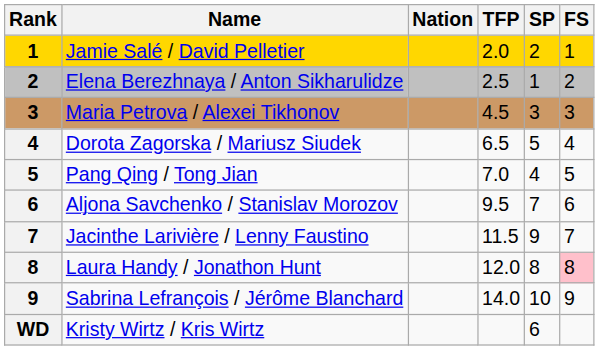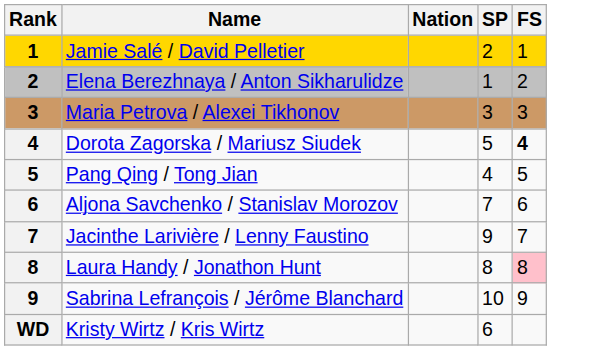 <table class="wikitable">
 <tr>
 <th>Rank</th>
 <th>Name</th>
 <th>Nation</th>
-<th>TFP</th>
 <th>SP</th>
 <th>FS</th>
 </tr>
 <tr bgcolor="gold">
 <td align="center"><strong>1</strong></td>
 <td><a href='#'>Jamie Salé</a> / <a href='#'>David Pelletier</a></td>
 <td></td>
-<td>2.0</td>
 <td>2</td>
 <td>1</td>
 </tr>
 <tr bgcolor="silver">
 <td align="center"><strong>2</strong></td>
 <td><a href='#'>Elena Berezhnaya</a> / <a href='#'>Anton Sikharulidze</a></td>
 <td></td>
-<td>2.5</td>
 <td>1</td>
 <td>2</td>
 </tr>
 <tr bgcolor="cc9966">
 <td align="center"><strong>3</strong></td>
 <td><a href='#'>Maria Petrova</a> / <a href='#'>Alexei Tikhonov</a></td>
 <td></td>
-<td>4.5</td>
 <td>3</td>
 <td>3</td>
 </tr>
 <tr>
 <th>4</th>
 <td><a href='#'>Dorota Zagorska</a> / <a href='#'>Mariusz Siudek</a></td>
 <td></td>
-<td>6.5</td>
 <td>5</td>
-<td>4</td>
+<td><strong>4</strong></td>
 </tr>
 <tr>
 <th>5</th>
 <td><a href='#'>Pang Qing</a> / <a href='#'>Tong Jian</a></td>
 <td></td>
-<td>7.0</td>
 <td>4</td>
 <td>5</td>
 </tr>
 <tr>
 <th>6</th>
 <td><a href='#'>Aljona Savchenko</a> / <a href='#'>Stanislav Morozov</a></td>
 <td></td>
-<td>9.5</td>
 <td>7</td>
 <td>6</td>
 </tr>
 <tr>
 <th>7</th>
 <td><a href='#'>Jacinthe Larivière</a> / <a href='#'>Lenny Faustino</a></td>
 <td></td>
-<td>11.5</td>
 <td>9</td>
 <td>7</td>
 </tr>
 <tr>
 <th>8</th>
 <td><a href='#'>Laura Handy</a> / <a href='#'>Jonathon Hunt</a></td>
 <td></td>
-<td>12.0</td>
 <td>8</td>
 <td style="background: pink;">8</td>
 </tr>
 <tr>
 <th>9</th>
 <td><a href='#'>Sabrina Lefrançois</a> / <a href='#'>Jérôme Blanchard</a></td>
 <td></td>
-<td>14.0</td>
 <td>10</td>
 <td>9</td>
 </tr>
 <tr>
 <th>WD</th>
 <td><a href='#'>Kristy Wirtz</a> / <a href='#'>Kris Wirtz</a></td>
 <td></td>
-<td></td>
 <td>6</td>
 <td></td>
 </tr>
 </table>
